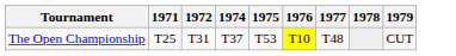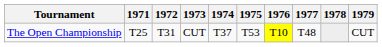 <table class="wikitable" style="font-size:95%;text-align:center;">
 <tr>
 <th>Tournament</th>
 <th>1971</th>
 <th>1972</th>
+<th>1973</th>
 <th>1974</th>
 <th>1975</th>
 <th>1976</th>
 <th>1977</th>
 <th>1978</th>
 <th>1979</th>
 </tr>
 <tr>
 <td align=left><a href='#'>The Open Championship</a></td>
 <td>T25</td>
 <td>T31</td>
+<td>CUT</td>
 <td>T37</td>
 <td>T53</td>
 <td style="background:yellow;">T10</td>
 <td>T48</td>
 <td style="background:#eeeeee;"></td>
 <td>CUT</td>
 </tr>
 </table>
